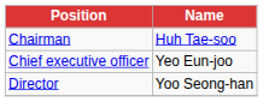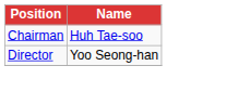 <table class="wikitable">
 <tr>
 <th style="color:#FFFFFF; background:#DC3535;">Position</th>
 <th style="color:#FFFFFF; background:#DC3535;">Name</th>
 </tr>
 <tr>
 <td><a href='#'>Chairman</a></td>
 <td> <a href='#'>Huh Tae-soo</a></td>
 </tr>
 <tr>
-<td><a href='#'>Chief executive officer</a></td>
-<td> Yeo Eun-joo</td>
-</tr>
-<tr>
 <td><a href='#'>Director</a></td>
 <td> Yoo Seong-han</td>
 </tr>
 <tr>
 </tr>
 </table>
